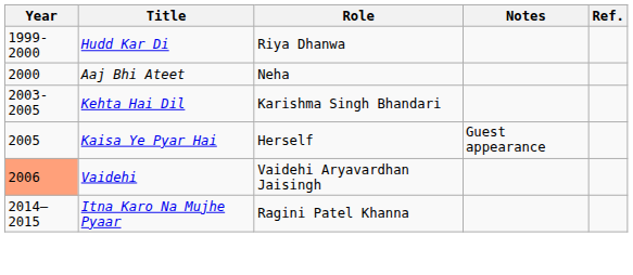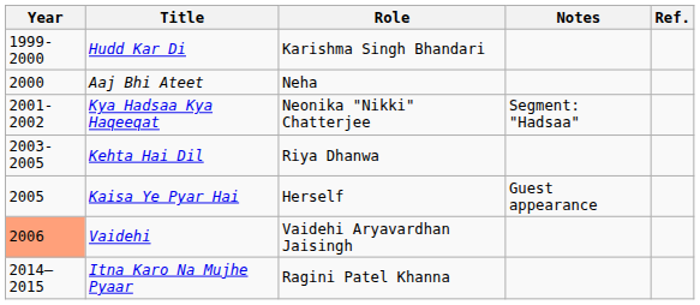 <table class="wikitable sortable">
 <tr>
 <th>Year</th>
 <th>Title</th>
 <th>Role</th>
 <th class="unsortable">Notes</th>
 <th class="unsortable">Ref.</th>
 </tr>
 <tr>
 <td>1999-2000</td>
 <td><em><a href='#'>Hudd Kar Di</a></em></td>
-<td>Riya Dhanwa</td>
+<td>Karishma Singh Bhandari</td>
 <td></td>
 <td></td>
 </tr>
 <tr>
 <td>2000</td>
 <td><em>Aaj Bhi Ateet</em></td>
 <td>Neha</td>
 <td></td>
 <td></td>
 </tr>
 <tr>
+<td>2001-2002</td>
+<td><em><a href='#'>Kya Hadsaa Kya Haqeeqat</a></em></td>
+<td>Neonika  "Nikki"  Chatterjee</td>
+<td>Segment: "Hadsaa"</td>
+<td></td>
+</tr>
+<tr>
 <td>2003-2005</td>
 <td><em><a href='#'>Kehta Hai Dil</a></em></td>
-<td>Karishma Singh Bhandari</td>
+<td>Riya Dhanwa</td>
 <td></td>
 <td></td>
 </tr>
 <tr>
 <td>2005</td>
 <td><em><a href='#'>Kaisa Ye Pyar Hai</a></em></td>
 <td>Herself</td>
 <td>Guest appearance</td>
 <td></td>
 </tr>
 <tr>
 <td style="background: lightsalmon;">2006</td>
 <td><em><a href='#'>Vaidehi</a></em></td>
 <td>Vaidehi Aryavardhan Jaisingh</td>
 <td></td>
 <td></td>
 </tr>
 <tr>
 <td>2014–2015</td>
 <td><em><a href='#'>Itna Karo Na Mujhe Pyaar</a></em></td>
 <td>Ragini Patel Khanna</td>
 <td></td>
 <td></td>
 </tr>
 </table>
